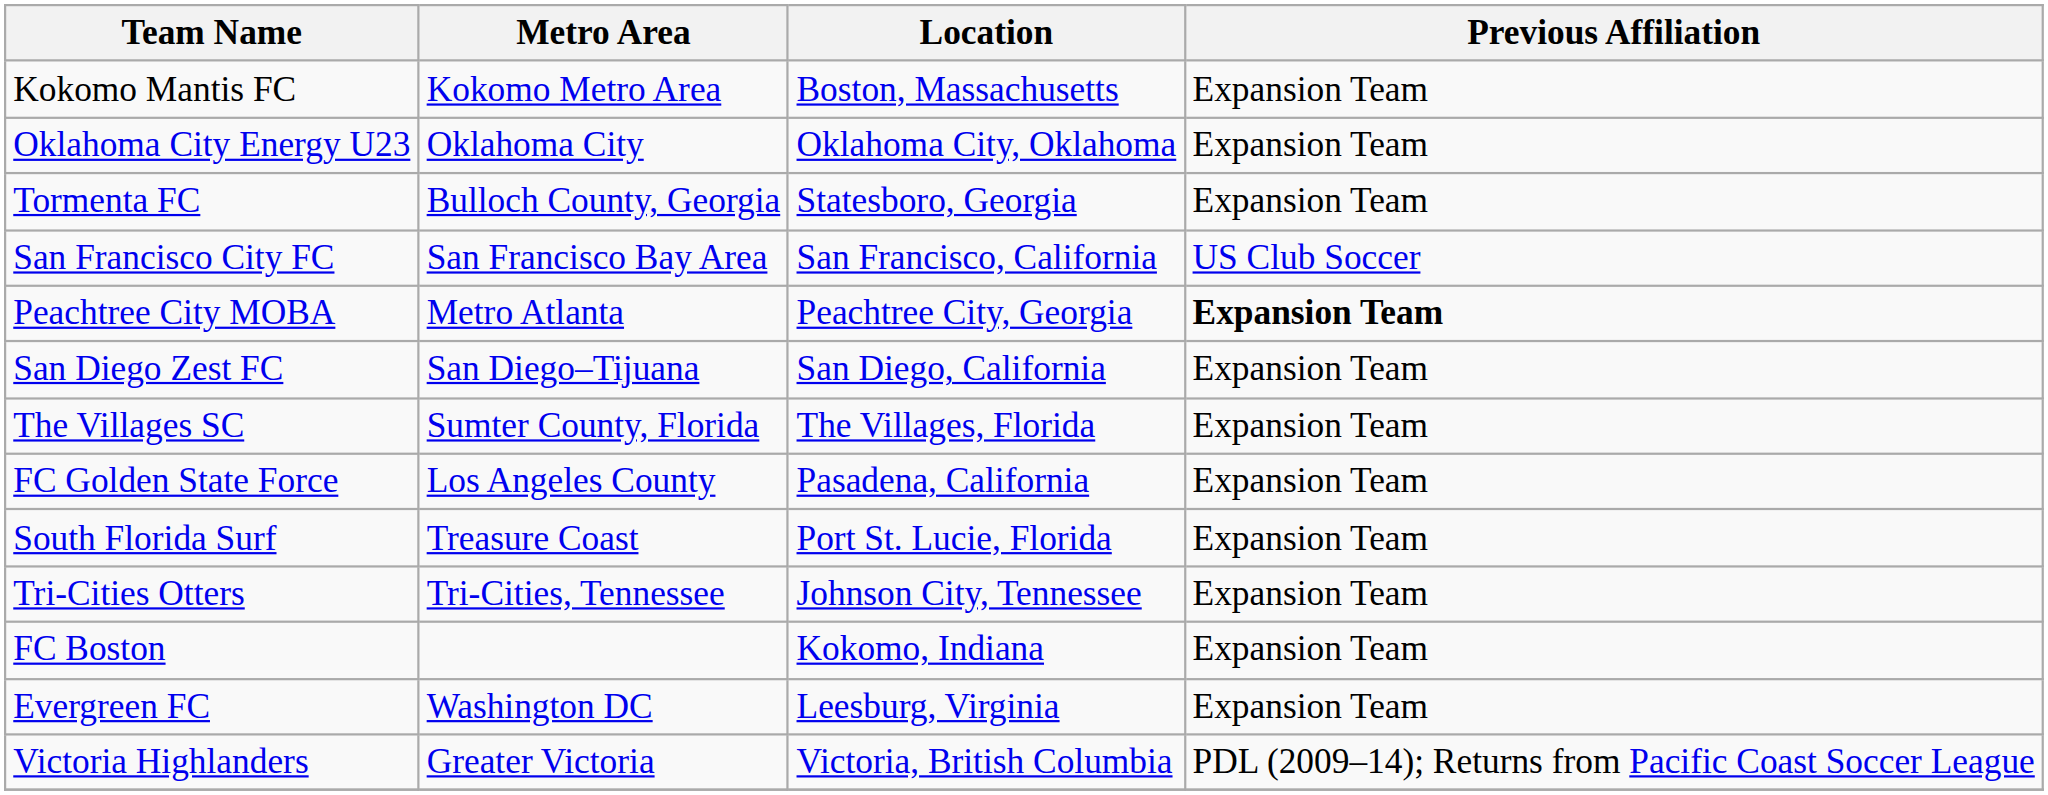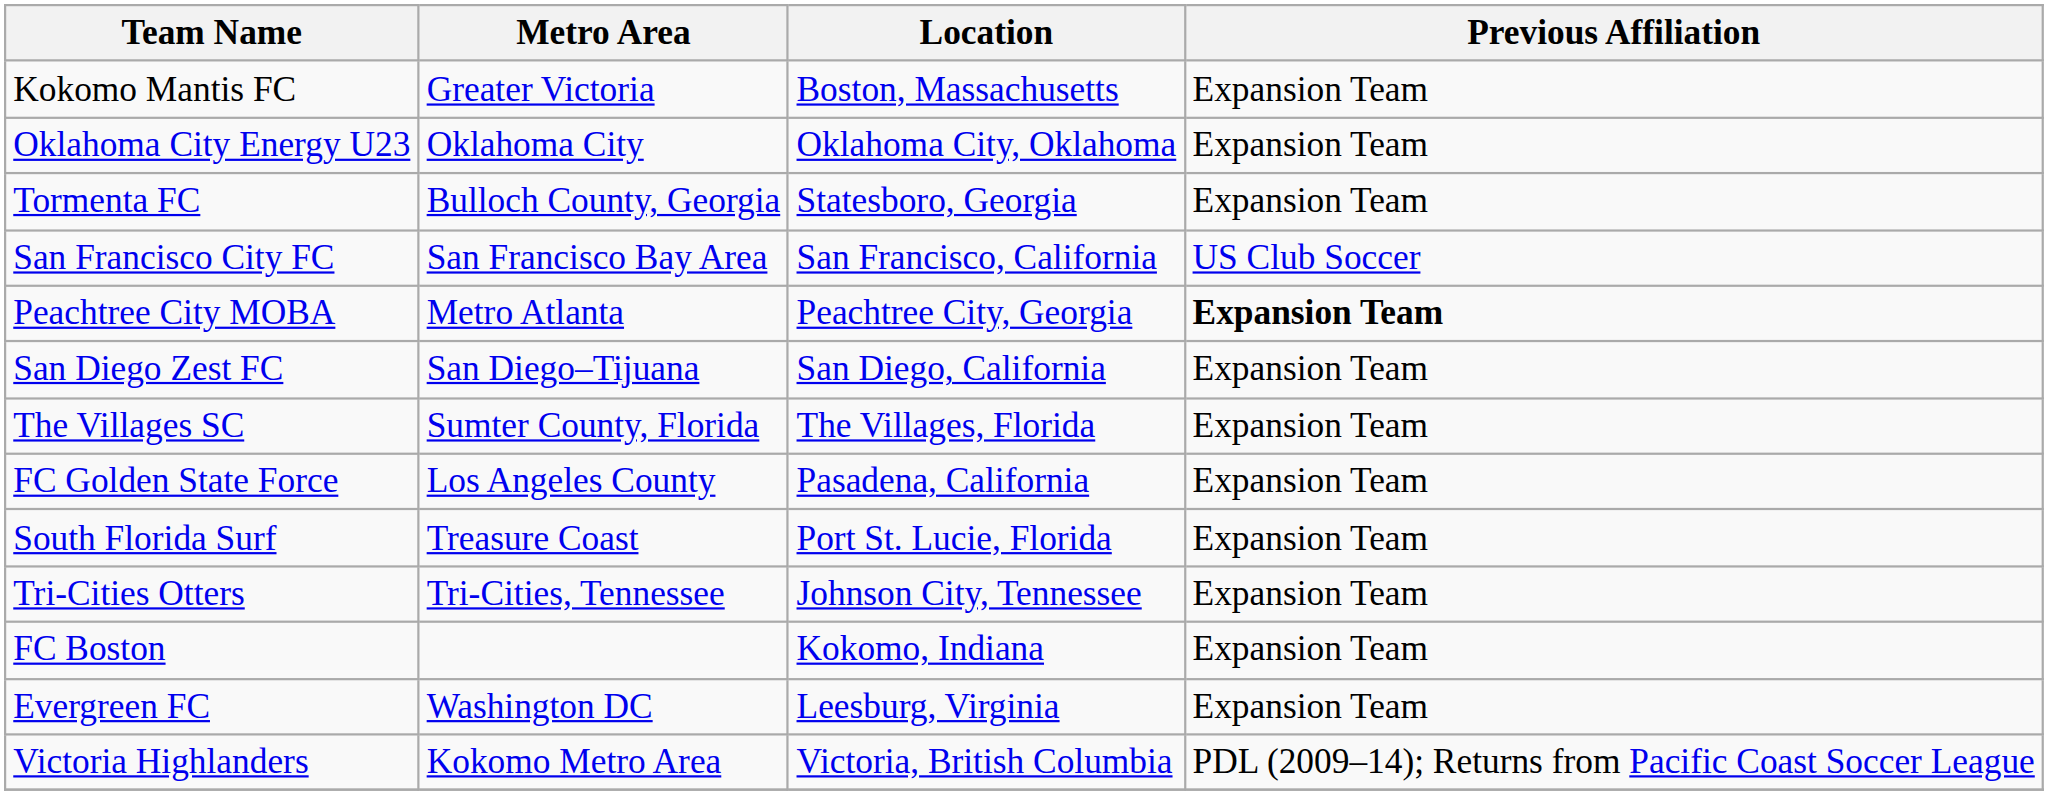 <table class="wikitable">
 <tr>
 <th>Team Name</th>
 <th>Metro Area</th>
 <th>Location</th>
 <th>Previous Affiliation</th>
 </tr>
 <tr>
 <td> Kokomo Mantis FC</td>
-<td><a href='#'>Kokomo Metro Area</a></td>
+<td><a href='#'>Greater Victoria</a></td>
 <td><a href='#'>Boston, Massachusetts</a></td>
 <td>Expansion Team </td>
 </tr>
 <tr>
 <td> <a href='#'>Oklahoma City Energy U23</a></td>
 <td><a href='#'>Oklahoma City</a></td>
 <td><a href='#'>Oklahoma City, Oklahoma</a></td>
 <td>Expansion Team </td>
 </tr>
 <tr>
 <td> <a href='#'>Tormenta FC</a></td>
 <td><a href='#'>Bulloch County, Georgia</a></td>
 <td><a href='#'>Statesboro, Georgia</a></td>
 <td>Expansion Team </td>
 </tr>
 <tr>
 <td> <a href='#'>San Francisco City FC</a></td>
 <td><a href='#'>San Francisco Bay Area</a></td>
 <td><a href='#'>San Francisco, California</a></td>
 <td><a href='#'>US Club Soccer</a></td>
 </tr>
 <tr>
 <td> <a href='#'>Peachtree City MOBA</a></td>
 <td><a href='#'>Metro Atlanta</a></td>
 <td><a href='#'>Peachtree City, Georgia</a></td>
 <td><strong>Expansion Team </strong></td>
 </tr>
 <tr>
 <td> <a href='#'>San Diego Zest FC</a></td>
 <td><a href='#'>San Diego–Tijuana</a></td>
 <td><a href='#'>San Diego, California</a></td>
 <td>Expansion Team </td>
 </tr>
 <tr>
 <td> <a href='#'>The Villages SC</a></td>
 <td><a href='#'>Sumter County, Florida</a></td>
 <td><a href='#'>The Villages, Florida</a></td>
 <td>Expansion Team </td>
 </tr>
 <tr>
 <td> <a href='#'>FC Golden State Force</a></td>
 <td><a href='#'>Los Angeles County</a></td>
 <td><a href='#'>Pasadena, California</a></td>
 <td>Expansion Team </td>
 </tr>
 <tr>
 <td> <a href='#'>South Florida Surf</a></td>
 <td><a href='#'>Treasure Coast</a></td>
 <td><a href='#'>Port St. Lucie, Florida</a></td>
 <td>Expansion Team </td>
 </tr>
 <tr>
 <td> <a href='#'>Tri-Cities Otters</a></td>
 <td><a href='#'>Tri-Cities, Tennessee</a></td>
 <td><a href='#'>Johnson City, Tennessee</a></td>
 <td>Expansion Team </td>
 </tr>
 <tr>
 <td> <a href='#'>FC Boston</a></td>
 <td></td>
 <td><a href='#'>Kokomo, Indiana</a></td>
 <td>Expansion Team</td>
 </tr>
 <tr>
 <td> <a href='#'>Evergreen FC</a></td>
 <td><a href='#'>Washington DC</a></td>
 <td><a href='#'>Leesburg, Virginia</a></td>
 <td>Expansion Team</td>
 </tr>
 <tr>
 <td> <a href='#'>Victoria Highlanders</a></td>
-<td><a href='#'>Greater Victoria</a></td>
+<td><a href='#'>Kokomo Metro Area</a></td>
 <td><a href='#'>Victoria, British Columbia</a></td>
 <td>PDL (2009–14); Returns from <a href='#'>Pacific Coast Soccer League</a></td>
 </tr>
 <tr>
 </tr>
 </table>
